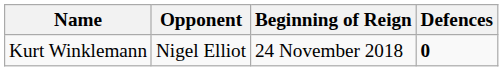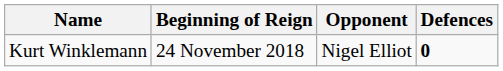 <table class="wikitable">
 <tr>
 <th>Name</th>
+<th>Beginning of Reign</th>
 <th>Opponent</th>
-<th>Beginning of Reign</th>
 <th>Defences</th>
 </tr>
 <tr>
 <td>Kurt Winklemann</td>
+<td>24 November 2018</td>
 <td>Nigel Elliot</td>
-<td>24 November 2018</td>
 <td><strong>0</strong></td>
 </tr>
 </table>
